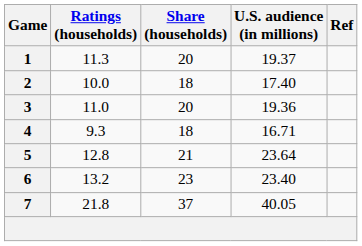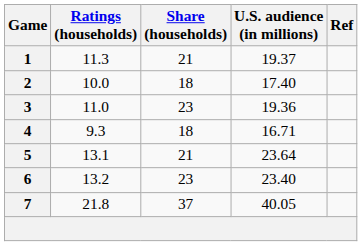 <table class="wikitable sortable plainrowheaders" style="text-align:center;">
 <tr>
 <th scope="col">Game</th>
 <th scope="col"><a href='#'>Ratings</a><br>(households)</th>
 <th scope="col"><a href='#'>Share</a><br>(households)</th>
 <th scope="col">U.S. audience<br>(in millions)</th>
 <th scope="col" class=unsortable>Ref</th>
 </tr>
 <tr>
 <th scope="row" style="text-align:center">1</th>
 <td>11.3</td>
-<td>20</td>
+<td>21</td>
 <td>19.37</td>
 <td></td>
 </tr>
 <tr>
 <th scope="row" style="text-align:center">2</th>
 <td>10.0</td>
 <td>18</td>
 <td>17.40</td>
 <td></td>
 </tr>
 <tr>
 <th scope="row" style="text-align:center">3</th>
 <td>11.0</td>
-<td>20</td>
+<td>23</td>
 <td>19.36</td>
 <td></td>
 </tr>
 <tr>
 <th scope="row" style="text-align:center">4</th>
 <td>9.3</td>
 <td>18</td>
 <td>16.71</td>
 <td></td>
 </tr>
 <tr>
 <th scope="row" style="text-align:center">5</th>
-<td>12.8</td>
+<td>13.1</td>
 <td>21</td>
 <td>23.64</td>
 <td></td>
 </tr>
 <tr>
 <th scope="row" style="text-align:center">6</th>
 <td>13.2</td>
 <td>23</td>
 <td>23.40</td>
 <td></td>
 </tr>
 <tr>
 <th scope="row" style="text-align:center">7</th>
 <td>21.8</td>
 <td>37</td>
 <td>40.05</td>
 <td></td>
 </tr>
 <tr>
 <th colspan="5"><br></th>
 </tr>
 </table>
